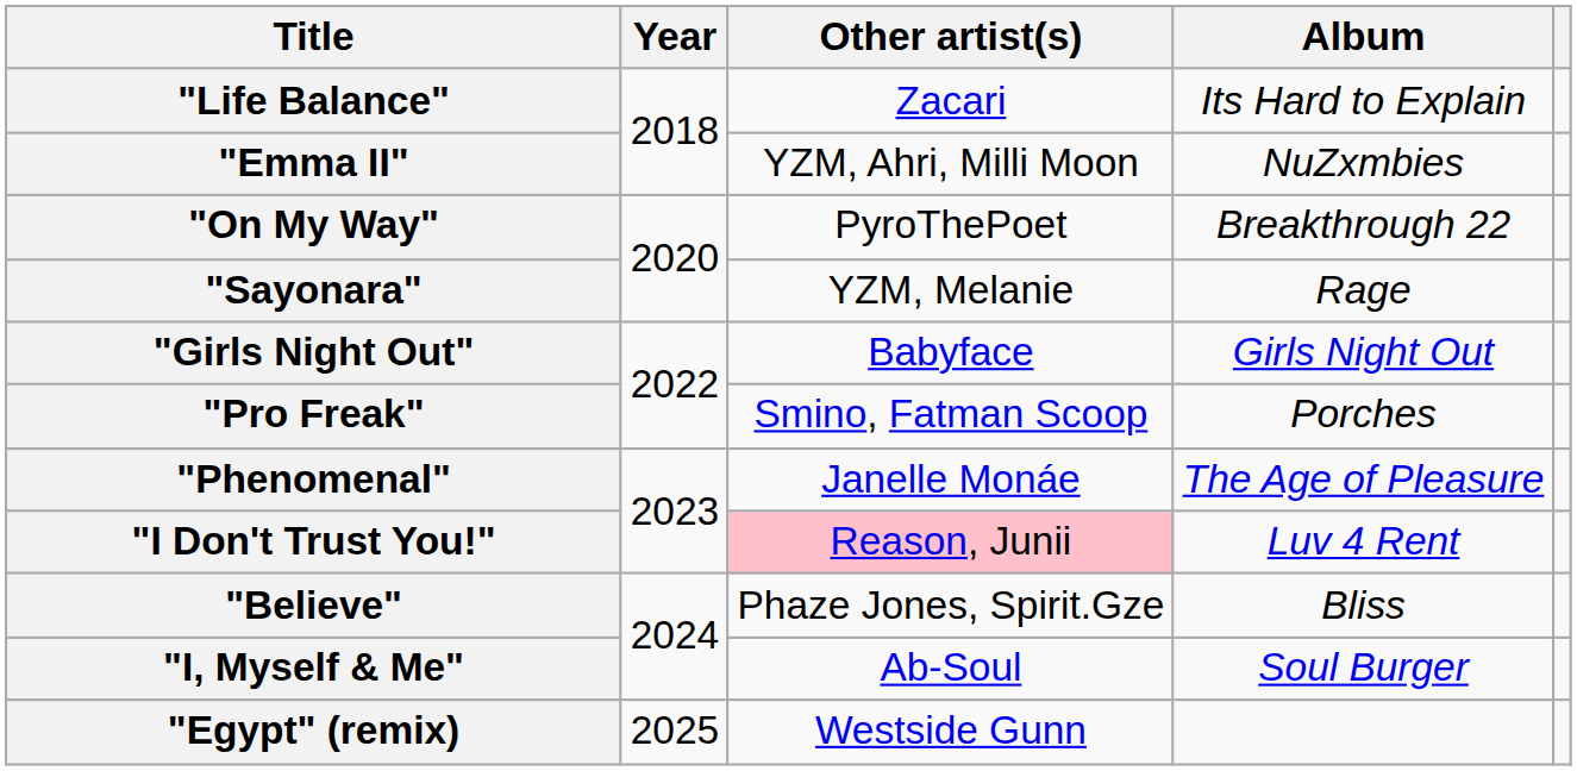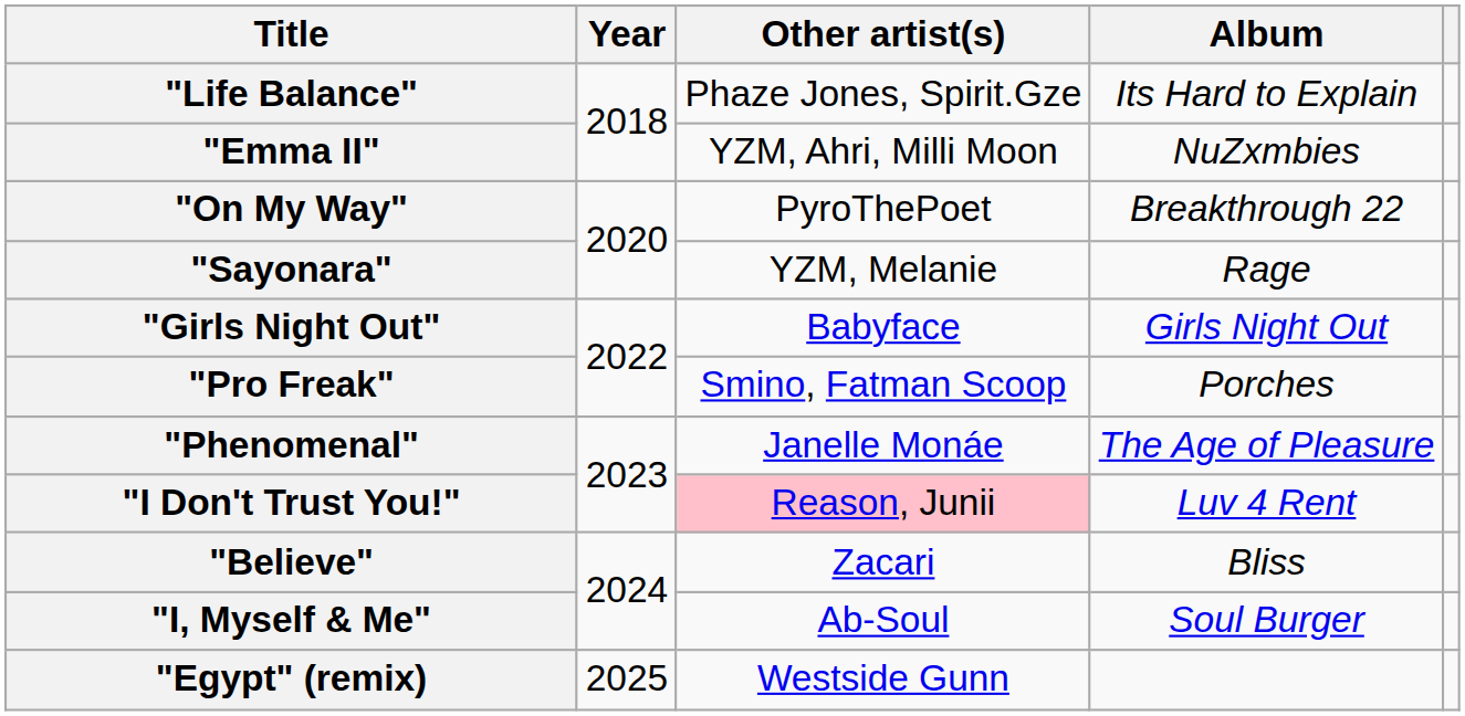 <table class="wikitable plainrowheaders" style="text-align: center;">
 <tr>
 <th scope="col" style="width:15em;">Title</th>
 <th scope="col" style="width:1em;">Year</th>
 <th scope="col">Other artist(s)</th>
 <th scope="col">Album</th>
 <th scope="col"></th>
 </tr>
 <tr>
 <th scope="row">"Life Balance"</th>
 <td rowspan="2">2018</td>
-<td><a href='#'>Zacari</a></td>
+<td>Phaze Jones, Spirit.Gze</td>
 <td><em>Its Hard to Explain</em></td>
 <td></td>
 </tr>
 <tr>
 <th scope="row">"Emma II"</th>
 <td>YZM, Ahri, Milli Moon</td>
 <td><em>NuZxmbies</em></td>
 <td></td>
 </tr>
 <tr>
 <th scope="row">"On My Way"</th>
 <td rowspan="2">2020</td>
 <td>PyroThePoet</td>
 <td><em>Breakthrough 22</em></td>
 <td></td>
 </tr>
 <tr>
 <th scope="row">"Sayonara"</th>
 <td>YZM, Melanie</td>
 <td><em>Rage</em></td>
 <td></td>
 </tr>
 <tr>
 <th scope="row">"Girls Night Out"</th>
 <td rowspan="2">2022</td>
 <td><a href='#'>Babyface</a></td>
 <td><em><a href='#'>Girls Night Out</a></em></td>
 <td></td>
 </tr>
 <tr>
 <th scope="row">"Pro Freak"</th>
 <td><a href='#'>Smino</a>, <a href='#'>Fatman Scoop</a></td>
 <td><em>Porches</em></td>
 <td></td>
 </tr>
 <tr>
 <th scope="row">"Phenomenal"</th>
 <td rowspan="2">2023</td>
 <td><a href='#'>Janelle Monáe</a></td>
 <td><em><a href='#'>The Age of Pleasure</a></em></td>
 <td></td>
 </tr>
 <tr>
 <th scope="row">"I Don't Trust You!"</th>
 <td style="background: pink;"><a href='#'>Reason</a>, Junii</td>
 <td><em><a href='#'>Luv 4 Rent</a></em></td>
 <td></td>
 </tr>
 <tr>
 <th scope="row">"Believe"</th>
 <td rowspan="2">2024</td>
-<td>Phaze Jones, Spirit.Gze</td>
+<td><a href='#'>Zacari</a></td>
 <td><em>Bliss</em></td>
 <td></td>
 </tr>
 <tr>
 <th scope="row">"I, Myself & Me"</th>
 <td><a href='#'>Ab-Soul</a></td>
 <td><em><a href='#'>Soul Burger</a></em></td>
 <td></td>
 </tr>
 <tr>
 <th scope="row">"Egypt" (remix)</th>
 <td>2025</td>
 <td><a href='#'>Westside Gunn</a></td>
 <td></td>
 <td></td>
 </tr>
 </table>
